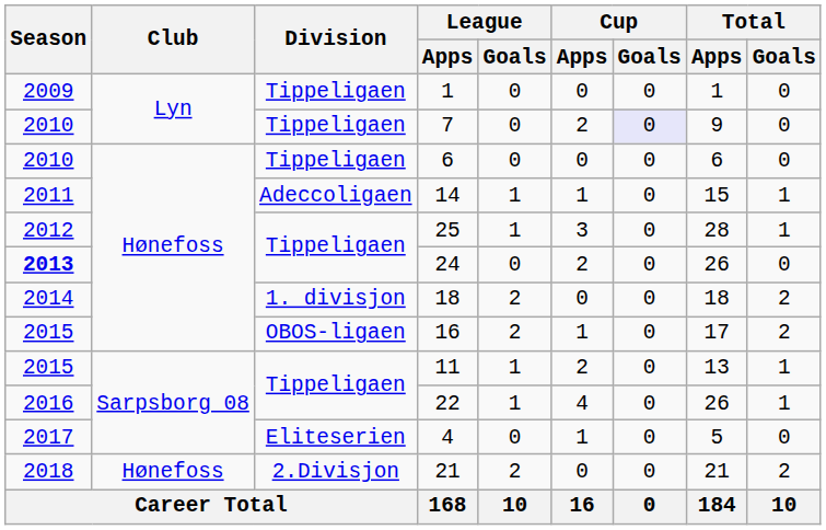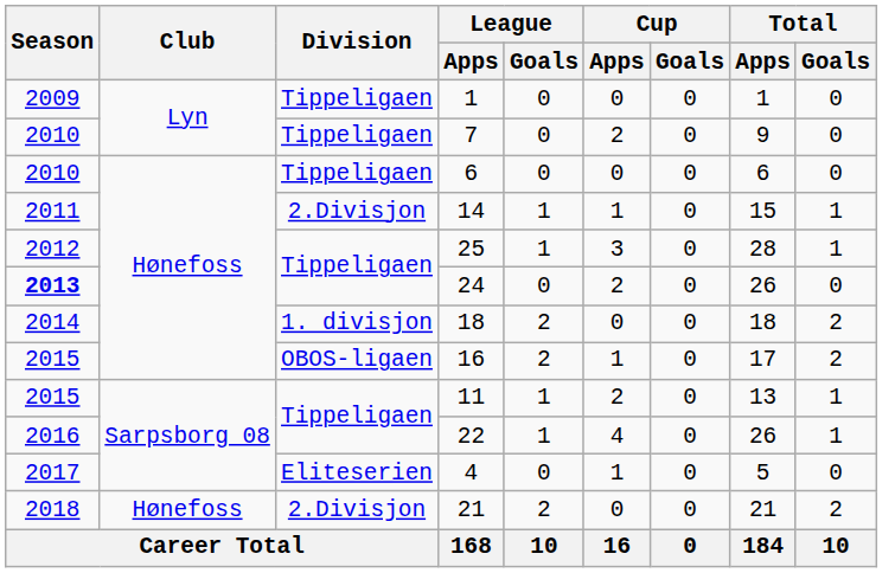 <table class="wikitable" style="text-align: center;">
 <tr>
 <th rowspan="2">Season</th>
 <th rowspan="2">Club</th>
 <th rowspan="2">Division</th>
 <th colspan="2">League</th>
 <th colspan="2">Cup</th>
 <th colspan="2">Total</th>
 </tr>
 <tr>
 <th>Apps</th>
 <th>Goals</th>
 <th>Apps</th>
 <th>Goals</th>
 <th>Apps</th>
 <th>Goals</th>
 </tr>
 <tr>
 <td><a href='#'>2009</a></td>
 <td rowspan="2" valign="center"><a href='#'>Lyn</a></td>
 <td><a href='#'>Tippeligaen</a></td>
 <td>1</td>
 <td>0</td>
 <td>0</td>
 <td>0</td>
 <td>1</td>
 <td>0</td>
 </tr>
 <tr>
 <td><a href='#'>2010</a></td>
 <td><a href='#'>Tippeligaen</a></td>
 <td>7</td>
 <td>0</td>
 <td>2</td>
-<td style="background: lavender;">0</td>
+<td>0</td>
 <td>9</td>
 <td>0</td>
 </tr>
 <tr>
 <td><a href='#'>2010</a></td>
 <td rowspan="6" valign="center"><a href='#'>Hønefoss</a></td>
 <td><a href='#'>Tippeligaen</a></td>
 <td>6</td>
 <td>0</td>
 <td>0</td>
 <td>0</td>
 <td>6</td>
 <td>0</td>
 </tr>
 <tr>
 <td><a href='#'>2011</a></td>
-<td rowspan="1" valign="center"><a href='#'>Adeccoligaen</a></td>
+<td><a href='#'>2.Divisjon</a></td>
 <td>14</td>
 <td>1</td>
 <td>1</td>
 <td>0</td>
 <td>15</td>
 <td>1</td>
 </tr>
 <tr>
 <td><a href='#'>2012</a></td>
 <td rowspan="2" valign="center"><a href='#'>Tippeligaen</a></td>
 <td>25</td>
 <td>1</td>
 <td>3</td>
 <td>0</td>
 <td>28</td>
 <td>1</td>
 </tr>
 <tr>
 <td><strong><a href='#'>2013</a></strong></td>
 <td>24</td>
 <td>0</td>
 <td>2</td>
 <td>0</td>
 <td>26</td>
 <td>0</td>
 </tr>
 <tr>
 <td><a href='#'>2014</a></td>
 <td rowspan="1" valign="center"><a href='#'>1. divisjon</a></td>
 <td>18</td>
 <td>2</td>
 <td>0</td>
 <td>0</td>
 <td>18</td>
 <td>2</td>
 </tr>
 <tr>
 <td><a href='#'>2015</a></td>
 <td rowspan="1" valign="center"><a href='#'>OBOS-ligaen</a></td>
 <td>16</td>
 <td>2</td>
 <td>1</td>
 <td>0</td>
 <td>17</td>
 <td>2</td>
 </tr>
 <tr>
 <td><a href='#'>2015</a></td>
 <td rowspan="3" valign="center"><a href='#'>Sarpsborg 08</a></td>
 <td rowspan="2" valign="center"><a href='#'>Tippeligaen</a></td>
 <td>11</td>
 <td>1</td>
 <td>2</td>
 <td>0</td>
 <td>13</td>
 <td>1</td>
 </tr>
 <tr>
 <td><a href='#'>2016</a></td>
 <td>22</td>
 <td>1</td>
 <td>4</td>
 <td>0</td>
 <td>26</td>
 <td>1</td>
 </tr>
 <tr>
 <td><a href='#'>2017</a></td>
 <td rowspan="1" valign="center"><a href='#'>Eliteserien</a></td>
 <td>4</td>
 <td>0</td>
 <td>1</td>
 <td>0</td>
 <td>5</td>
 <td>0</td>
 </tr>
 <tr>
 <td><a href='#'>2018</a></td>
 <td><a href='#'>Hønefoss</a></td>
 <td><a href='#'>2.Divisjon</a></td>
 <td>21</td>
 <td>2</td>
 <td>0</td>
 <td>0</td>
 <td>21</td>
 <td>2</td>
 </tr>
 <tr>
 <th colspan="3">Career Total</th>
 <th>168</th>
 <th>10</th>
 <th>16</th>
 <th>0</th>
 <th>184</th>
 <th>10</th>
 </tr>
 </table>
